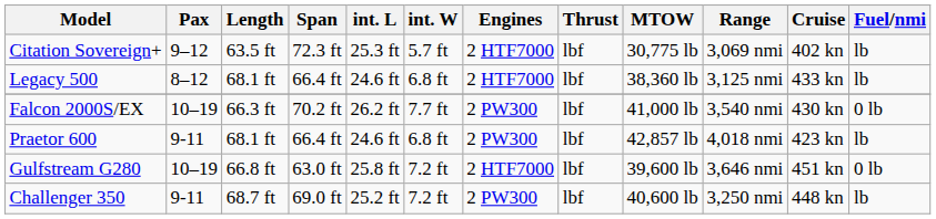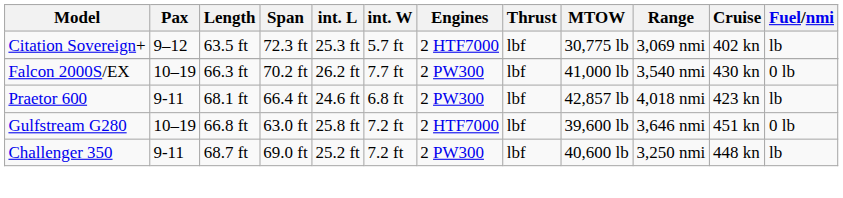 <table class="wikitable sortable">
 <tr>
 <th>Model</th>
 <th>Pax</th>
 <th>Length</th>
 <th>Span</th>
 <th>int. L</th>
 <th>int. W</th>
 <th>Engines</th>
 <th>Thrust</th>
 <th>MTOW</th>
 <th>Range</th>
 <th>Cruise</th>
 <th><a href='#'>Fuel</a>/<a href='#'>nmi</a></th>
 </tr>
 <tr>
 <td><a href='#'>Citation Sovereign</a>+ </td>
 <td>9–12</td>
 <td>63.5 ft</td>
 <td>72.3 ft</td>
 <td>25.3 ft</td>
 <td>5.7 ft</td>
 <td>2 <a href='#'>HTF7000</a></td>
 <td> lbf</td>
 <td>30,775 lb</td>
 <td>3,069 nmi</td>
 <td>402 kn</td>
-<td> lb</td>
-</tr>
-<tr>
-<td><a href='#'>Legacy 500</a> </td>
-<td>8–12</td>
-<td>68.1 ft</td>
-<td>66.4 ft</td>
-<td>24.6 ft</td>
-<td>6.8 ft</td>
-<td>2 <a href='#'>HTF7000</a></td>
-<td> lbf</td>
-<td>38,360 lb</td>
-<td>3,125 nmi</td>
-<td>433 kn</td>
 <td> lb</td>
 </tr>
 <tr | >
 </tr>
 <tr>
 <td><a href='#'>Falcon 2000S</a>/EX </td>
 <td>10–19</td>
 <td>66.3 ft</td>
 <td>70.2 ft</td>
 <td>26.2 ft</td>
 <td>7.7 ft</td>
 <td>2 <a href='#'>PW300</a></td>
 <td> lbf</td>
 <td>41,000 lb</td>
 <td>3,540 nmi</td>
 <td>430 kn</td>
 <td>0 lb</td>
 </tr>
 <tr>
 <td><a href='#'>Praetor 600</a> </td>
 <td>9-11</td>
 <td>68.1 ft</td>
 <td>66.4 ft</td>
 <td>24.6 ft</td>
 <td>6.8 ft</td>
 <td>2 <a href='#'>PW300</a></td>
 <td> lbf</td>
 <td>42,857 lb</td>
 <td>4,018 nmi</td>
 <td>423 kn</td>
 <td> lb</td>
 </tr>
 <tr>
 <td><a href='#'>Gulfstream G280</a> </td>
 <td>10–19</td>
 <td>66.8 ft</td>
 <td>63.0 ft</td>
 <td>25.8 ft</td>
 <td>7.2 ft</td>
 <td>2 <a href='#'>HTF7000</a></td>
 <td> lbf</td>
 <td>39,600 lb</td>
 <td>3,646 nmi</td>
 <td>451 kn</td>
 <td>0 lb</td>
 </tr>
 <tr>
 <td><a href='#'>Challenger 350</a> </td>
 <td>9-11</td>
 <td>68.7 ft</td>
 <td>69.0 ft</td>
 <td>25.2 ft</td>
 <td>7.2 ft</td>
 <td>2 <a href='#'>PW300</a></td>
 <td> lbf</td>
 <td>40,600 lb</td>
 <td>3,250 nmi</td>
 <td>448 kn</td>
 <td> lb</td>
 </tr>
 </table>
